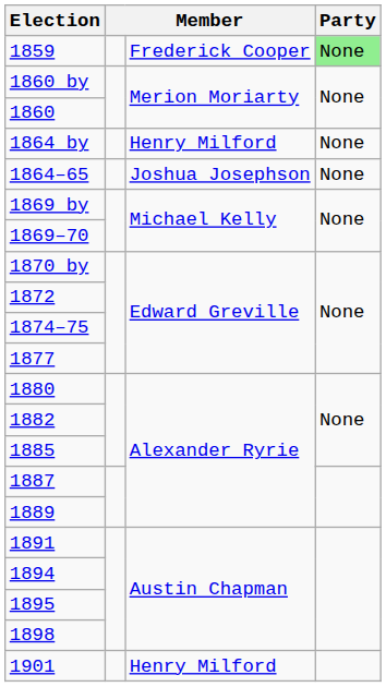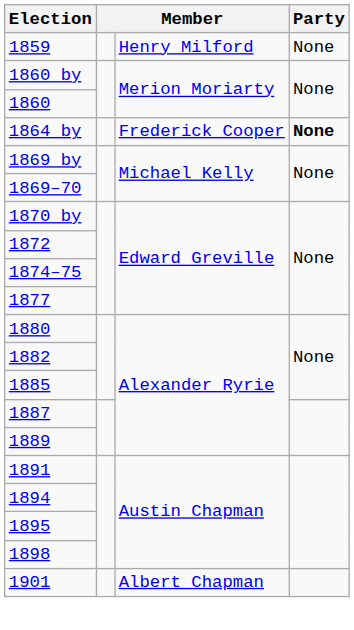 <table class="wikitable">
 <tr>
 <th>Election</th>
 <th colspan="2">Member</th>
 <th>Party</th>
 </tr>
 <tr>
 <td><a href='#'>1859</a></td>
 <td> </td>
-<td><a href='#'>Frederick Cooper</a></td>
-<td style="background: lightgreen;">None</td>
+<td><a href='#'>Henry Milford</a></td>
+<td>None</td>
 </tr>
 <tr>
 <td><a href='#'>1860 by</a></td>
 <td rowspan="2" > </td>
 <td rowspan="2"><a href='#'>Merion Moriarty</a></td>
 <td rowspan="2">None</td>
 </tr>
 <tr>
 <td><a href='#'>1860</a></td>
 </tr>
 <tr>
 <td><a href='#'>1864 by</a></td>
 <td> </td>
-<td><a href='#'>Henry Milford</a></td>
-<td>None</td>
-</tr>
-<tr>
-<td><a href='#'>1864–65</a></td>
-<td> </td>
-<td><a href='#'>Joshua Josephson</a></td>
-<td>None</td>
+<td><a href='#'>Frederick Cooper</a></td>
+<td><strong>None</strong></td>
 </tr>
 <tr>
 <td><a href='#'>1869 by</a></td>
 <td rowspan="2" > </td>
 <td rowspan="2"><a href='#'>Michael Kelly</a></td>
 <td rowspan="2">None</td>
 </tr>
 <tr>
 <td><a href='#'>1869–70</a></td>
 </tr>
 <tr>
 <td><a href='#'>1870 by</a></td>
 <td rowspan="4" > </td>
 <td rowspan="4"><a href='#'>Edward Greville</a></td>
 <td rowspan="4">None</td>
 </tr>
 <tr>
 <td><a href='#'>1872</a></td>
 </tr>
 <tr>
 <td><a href='#'>1874–75</a></td>
 </tr>
 <tr>
 <td><a href='#'>1877</a></td>
 </tr>
 <tr>
 <td><a href='#'>1880</a></td>
 <td rowspan="3" > </td>
 <td rowspan="5"><a href='#'>Alexander Ryrie</a></td>
 <td rowspan="3">None</td>
 </tr>
 <tr>
 <td><a href='#'>1882</a></td>
 </tr>
 <tr>
 <td><a href='#'>1885</a></td>
 </tr>
 <tr>
 <td><a href='#'>1887</a></td>
 <td rowspan="2" > </td>
 <td rowspan="2"></td>
 </tr>
 <tr>
 <td><a href='#'>1889</a></td>
 </tr>
 <tr>
 <td><a href='#'>1891</a></td>
 <td rowspan="4" > </td>
 <td rowspan="4"><a href='#'>Austin Chapman</a></td>
 <td rowspan="4"></td>
 </tr>
 <tr>
 <td><a href='#'>1894</a></td>
 </tr>
 <tr>
 <td><a href='#'>1895</a></td>
 </tr>
 <tr>
 <td><a href='#'>1898</a></td>
 </tr>
 <tr>
 <td><a href='#'>1901</a></td>
 <td> </td>
-<td><a href='#'>Henry Milford</a></td>
+<td><a href='#'>Albert Chapman</a></td>
 <td></td>
 </tr>
 </table>
